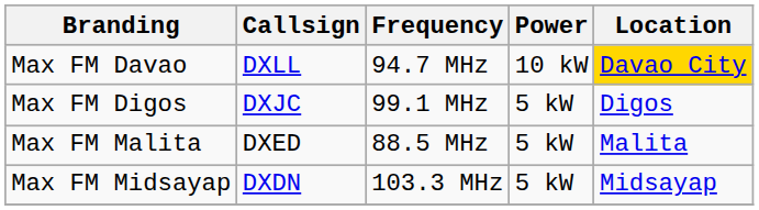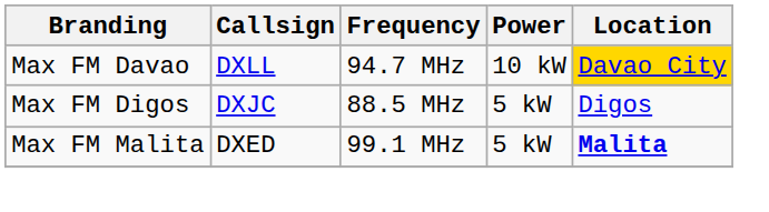 <table class="wikitable">
 <tr>
 <th>Branding</th>
 <th>Callsign</th>
 <th>Frequency</th>
 <th>Power</th>
 <th>Location</th>
 </tr>
 <tr>
 <td>Max FM Davao</td>
 <td><a href='#'>DXLL</a></td>
 <td>94.7 MHz</td>
 <td>10 kW</td>
 <td style="background: gold;"><a href='#'>Davao City</a></td>
 </tr>
 <tr>
 <td>Max FM Digos</td>
 <td><a href='#'>DXJC</a></td>
-<td>99.1 MHz</td>
+<td>88.5 MHz</td>
 <td>5 kW</td>
 <td><a href='#'>Digos</a></td>
 </tr>
 <tr>
 <td>Max FM Malita</td>
 <td>DXED</td>
-<td>88.5 MHz</td>
+<td>99.1 MHz</td>
 <td>5 kW</td>
-<td><a href='#'>Malita</a></td>
-</tr>
-<tr>
-<td>Max FM Midsayap</td>
-<td><a href='#'>DXDN</a></td>
-<td>103.3 MHz</td>
-<td>5 kW</td>
-<td><a href='#'>Midsayap</a></td>
+<td><strong><a href='#'>Malita</a></strong></td>
 </tr>
 <tr>
 </tr>
 </table>
